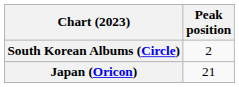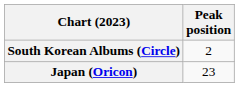 <table class="wikitable plainrowheaders" style="text-align:center">
 <tr>
 <th scope="col">Chart (2023)</th>
 <th scope="col">Peak<br>position</th>
 </tr>
 <tr>
 <th scope="row">South Korean Albums (<a href='#'>Circle</a>)</th>
 <td>2</td>
 </tr>
 <tr>
 <th scope="row">Japan (<a href='#'>Oricon</a>)</th>
-<td>21</td>
+<td>23</td>
 </tr>
 </table>
